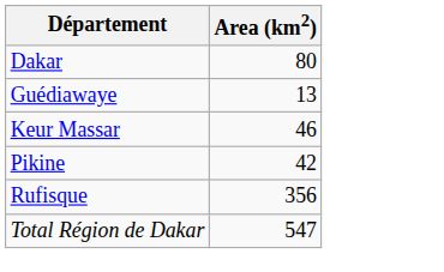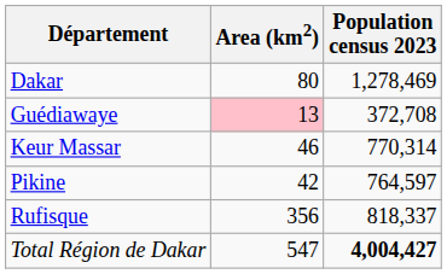 <table class="sortable wikitable">
 <tr>
 <th>Département</th>
 <th>Area (km<sup>2</sup>)</th>
+<th>Population<br>census 2023</th>
 </tr>
 <tr>
 <td><a href='#'>Dakar</a></td>
 <td align="right">80</td>
+<td align="right">1,278,469</td>
 </tr>
 <tr>
 <td><a href='#'>Guédiawaye</a></td>
-<td align="right">13</td>
+<td align="right" style="background: pink;">13</td>
+<td align="right">372,708</td>
 </tr>
 <tr>
 <td><a href='#'>Keur Massar</a></td>
 <td align="right">46</td>
+<td align="right">770,314</td>
 </tr>
 <tr>
 <td><a href='#'>Pikine</a></td>
 <td align="right">42</td>
+<td align="right">764,597</td>
 </tr>
 <tr>
 <td><a href='#'>Rufisque</a></td>
 <td align="right">356</td>
+<td align="right">818,337</td>
 </tr>
 <tr>
 <td><em>Total Région de Dakar</em></td>
 <td align="right">547</td>
+<td align="right"><strong>4,004,427</strong></td>
 </tr>
 </table>
